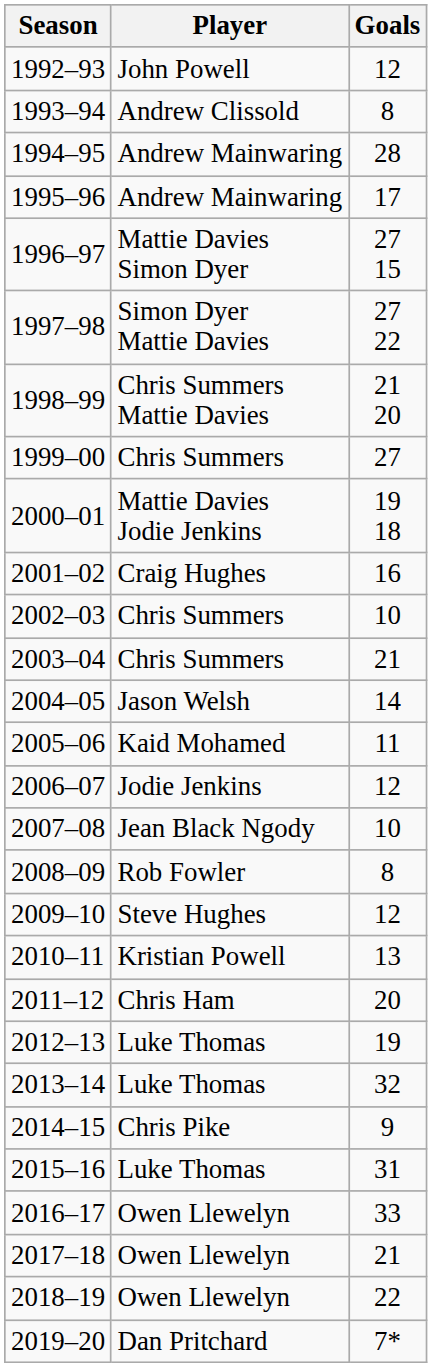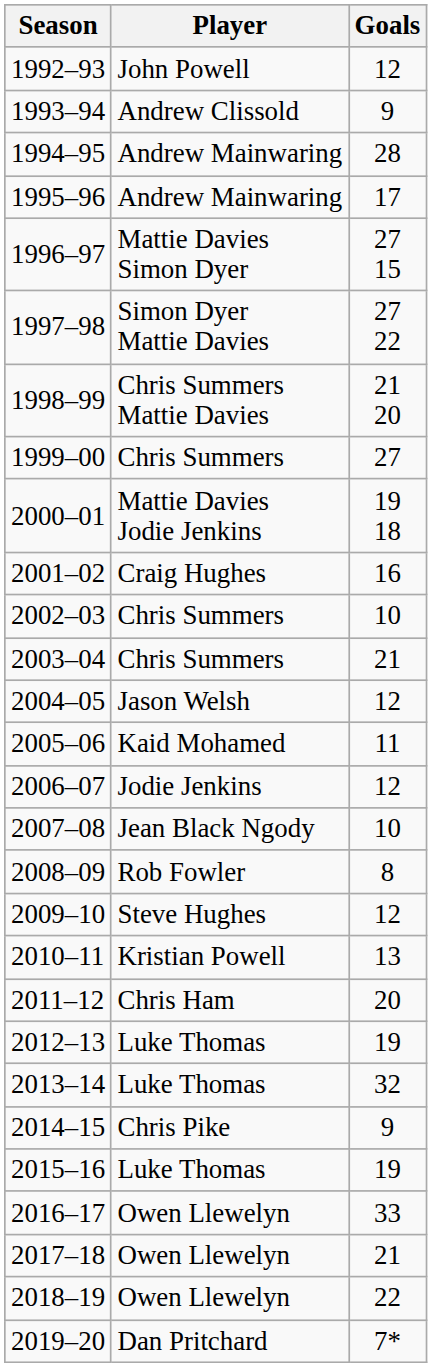 <table class=wikitable>
 <tr>
 <th>Season</th>
 <th>Player</th>
 <th>Goals</th>
 </tr>
 <tr>
 <td>1992–93</td>
 <td> John Powell</td>
 <td style="text-align: center">12</td>
 </tr>
 <tr>
 <td>1993–94</td>
 <td> Andrew Clissold</td>
-<td style="text-align: center">8</td>
+<td style="text-align: center">9</td>
 </tr>
 <tr>
 <td>1994–95</td>
 <td> Andrew Mainwaring</td>
 <td style="text-align: center">28</td>
 </tr>
 <tr>
 <td>1995–96</td>
 <td> Andrew Mainwaring</td>
 <td style="text-align: center">17</td>
 </tr>
 <tr>
 <td>1996–97</td>
 <td> Mattie Davies<br> Simon Dyer</td>
 <td style="text-align: center">27<br>15</td>
 </tr>
 <tr>
 <td>1997–98</td>
 <td> Simon Dyer<br> Mattie Davies</td>
 <td style="text-align: center">27<br>22</td>
 </tr>
 <tr>
 <td>1998–99</td>
 <td> Chris Summers<br> Mattie Davies</td>
 <td style="text-align: center">21<br>20</td>
 </tr>
 <tr>
 <td>1999–00</td>
 <td> Chris Summers</td>
 <td style="text-align: center">27</td>
 </tr>
 <tr>
 <td>2000–01</td>
 <td> Mattie Davies<br> Jodie Jenkins</td>
 <td style="text-align: center">19<br>18</td>
 </tr>
 <tr>
 <td>2001–02</td>
 <td> Craig Hughes</td>
 <td style="text-align: center">16</td>
 </tr>
 <tr>
 <td>2002–03</td>
 <td> Chris Summers</td>
 <td style="text-align: center">10</td>
 </tr>
 <tr>
 <td>2003–04</td>
 <td> Chris Summers</td>
 <td style="text-align: center">21</td>
 </tr>
 <tr>
 <td>2004–05</td>
 <td> Jason Welsh</td>
-<td style="text-align: center">14</td>
+<td style="text-align: center">12</td>
 </tr>
 <tr>
 <td>2005–06</td>
 <td> Kaid Mohamed</td>
 <td style="text-align: center">11</td>
 </tr>
 <tr>
 <td>2006–07</td>
 <td> Jodie Jenkins</td>
 <td style="text-align: center">12</td>
 </tr>
 <tr>
 <td>2007–08</td>
 <td> Jean Black Ngody</td>
 <td style="text-align: center">10</td>
 </tr>
 <tr>
 <td>2008–09</td>
 <td> Rob Fowler</td>
 <td style="text-align: center">8</td>
 </tr>
 <tr>
 <td>2009–10</td>
 <td> Steve Hughes</td>
 <td style="text-align: center">12</td>
 </tr>
 <tr>
 <td>2010–11</td>
 <td> Kristian Powell</td>
 <td style="text-align: center">13</td>
 </tr>
 <tr>
 <td>2011–12</td>
 <td> Chris Ham</td>
 <td style="text-align: center">20</td>
 </tr>
 <tr>
 <td>2012–13</td>
 <td> Luke Thomas</td>
 <td style="text-align: center">19</td>
 </tr>
 <tr>
 <td>2013–14</td>
 <td> Luke Thomas</td>
 <td style="text-align: center">32</td>
 </tr>
 <tr>
 <td>2014–15</td>
 <td> Chris Pike</td>
 <td style="text-align: center">9</td>
 </tr>
 <tr>
 <td>2015–16</td>
 <td> Luke Thomas</td>
-<td style="text-align: center">31</td>
+<td style="text-align: center">19</td>
 </tr>
 <tr>
 <td>2016–17</td>
 <td> Owen Llewelyn</td>
 <td style="text-align: center">33</td>
 </tr>
 <tr>
 <td>2017–18</td>
 <td> Owen Llewelyn</td>
 <td style="text-align: center">21</td>
 </tr>
 <tr>
 <td>2018–19</td>
 <td> Owen Llewelyn</td>
 <td style="text-align: center">22</td>
 </tr>
 <tr>
 <td>2019–20</td>
 <td> Dan Pritchard</td>
 <td style="text-align: center">7*</td>
 </tr>
 </table>
